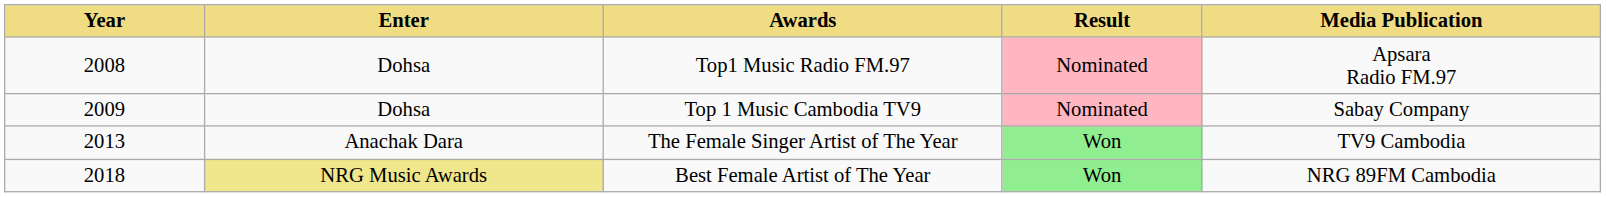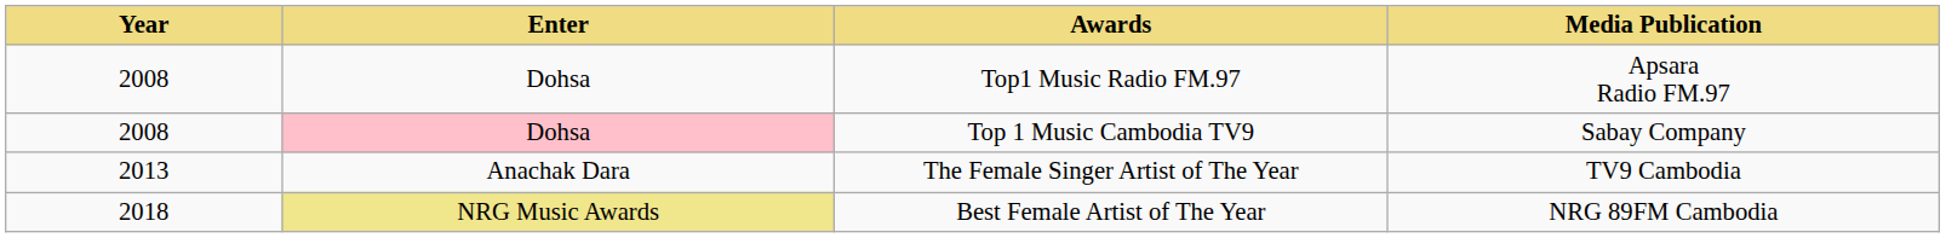 <table class="wikitable">
 <tr>
 <th style="background-color:#F0DC82" width=10%>Year</th>
 <th style="background-color:#F0DC82" width=20%>Enter</th>
 <th style="background-color:#F0DC82" width=20%>Awards</th>
-<th style="background-color:#F0DC82" width=10%>Result</th>
 <th style="background-color:#F0DC82" width=20%>Media Publication</th>
 </tr>
 <tr>
 <td align="center">2008</td>
 <td align="center">Dohsa</td>
 <td align="center">Top1 Music Radio FM.97</td>
-<td align="center" style="background:#FFB6C1;">Nominated</td>
 <td align="center">Apsara<br>Radio FM.97</td>
 </tr>
 <tr>
-<td align="center">2009</td>
-<td align="center">Dohsa</td>
+<td align="center">2008</td>
+<td align="center" style="background: pink;">Dohsa</td>
 <td align="center">Top 1 Music Cambodia TV9</td>
-<td align="center" style="background:#FFB6C1;">Nominated</td>
 <td align="center">Sabay Company</td>
 </tr>
 <tr>
 <td align="center">2013</td>
 <td align="center">Anachak Dara</td>
 <td align="center">The Female Singer Artist of The Year</td>
-<td align="center" style="background:#90EE90;">Won</td>
 <td align="center">TV9 Cambodia</td>
 </tr>
 <tr>
 <td align="center">2018</td>
 <td align="center" style="background: khaki;">NRG Music Awards</td>
 <td align="center">Best Female Artist of The Year</td>
-<td align="center" style="background:#90EE90;">Won</td>
 <td align="center">NRG 89FM Cambodia</td>
 </tr>
 </table>
